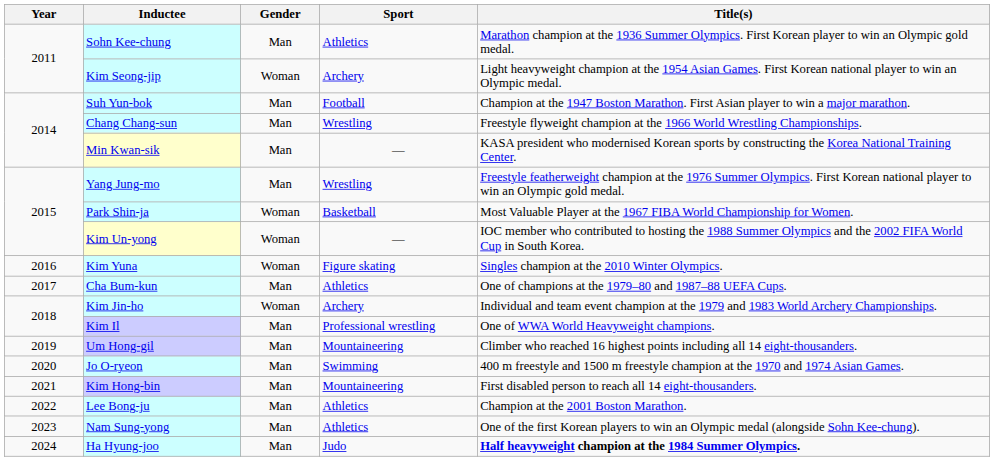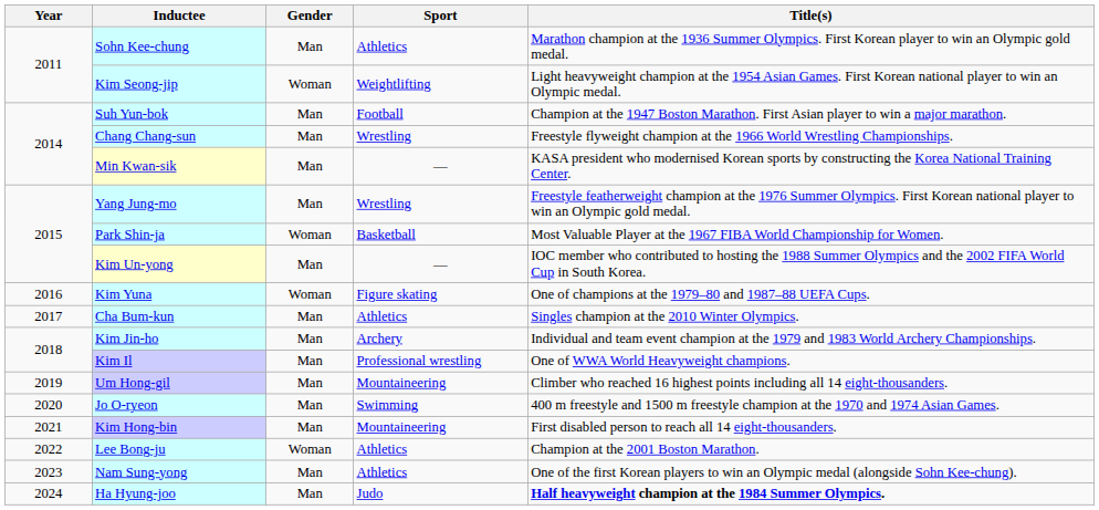 <table class="wikitable sortable" style="text-align:center">
 <tr>
 <th width="8%">Year</th>
 <th width="16%">Inductee</th>
 <th width="8%">Gender</th>
 <th width="16%">Sport</th>
 <th width="52%">Title(s)</th>
 </tr>
 <tr>
 <td rowspan="2">2011</td>
 <td style="text-align:left; background:#ccffff;"><a href='#'>Sohn Kee-chung</a></td>
 <td>Man</td>
 <td style="text-align:left"><a href='#'>Athletics</a></td>
 <td style="text-align:left"><a href='#'>Marathon</a> champion at the <a href='#'>1936 Summer Olympics</a>. First Korean player to win an Olympic gold medal.</td>
 </tr>
 <tr>
 <td style="text-align:left; background:#ccffff;"><a href='#'>Kim Seong-jip</a></td>
 <td>Woman</td>
-<td style="text-align:left"><a href='#'>Archery</a></td>
+<td style="text-align:left"><a href='#'>Weightlifting</a></td>
 <td style="text-align:left">Light heavyweight champion at the <a href='#'>1954 Asian Games</a>. First Korean national player to win an Olympic medal.</td>
 </tr>
 <tr>
 <td rowspan="3">2014</td>
 <td style="text-align:left; background:#ccffff;"><a href='#'>Suh Yun-bok</a></td>
 <td>Man</td>
 <td style="text-align:left"><a href='#'>Football</a></td>
 <td style="text-align:left">Champion at the <a href='#'>1947 Boston Marathon</a>. First Asian player to win a <a href='#'>major marathon</a>.</td>
 </tr>
 <tr>
 <td style="text-align:left; background:#ccffff;"><a href='#'>Chang Chang-sun</a></td>
 <td>Man</td>
 <td style="text-align:left"><a href='#'>Wrestling</a></td>
 <td style="text-align:left">Freestyle flyweight champion at the <a href='#'>1966 World Wrestling Championships</a>.</td>
 </tr>
 <tr>
 <td style="text-align:left" bgcolor="ffffcc"><a href='#'>Min Kwan-sik</a></td>
 <td>Man</td>
 <td>—</td>
 <td style="text-align:left">KASA president who modernised Korean sports by constructing the <a href='#'>Korea National Training Center</a>.</td>
 </tr>
 <tr>
 <td rowspan="3">2015</td>
 <td style="text-align:left; background:#ccffff;"><a href='#'>Yang Jung-mo</a></td>
 <td>Man</td>
 <td style="text-align:left"><a href='#'>Wrestling</a></td>
 <td style="text-align:left"><a href='#'>Freestyle featherweight</a> champion at the <a href='#'>1976 Summer Olympics</a>. First Korean national player to win an Olympic gold medal.</td>
 </tr>
 <tr>
 <td style="text-align:left; background:#ccffff;"><a href='#'>Park Shin-ja</a></td>
 <td>Woman</td>
 <td style="text-align:left"><a href='#'>Basketball</a></td>
 <td style="text-align:left">Most Valuable Player at the <a href='#'>1967 FIBA World Championship for Women</a>.</td>
 </tr>
 <tr>
 <td style="text-align:left" bgcolor="ffffcc"><a href='#'>Kim Un-yong</a></td>
-<td>Woman</td>
+<td>Man</td>
 <td>—</td>
 <td style="text-align:left">IOC member who contributed to hosting the <a href='#'>1988 Summer Olympics</a> and the <a href='#'>2002 FIFA World Cup</a> in South Korea.</td>
 </tr>
 <tr>
 <td>2016</td>
 <td style="text-align:left; background:#ccffff;"><a href='#'>Kim Yuna</a></td>
 <td>Woman</td>
 <td style="text-align:left"><a href='#'>Figure skating</a></td>
-<td style="text-align:left"><a href='#'>Singles</a> champion at the <a href='#'>2010 Winter Olympics</a>.</td>
+<td style="text-align:left">One of champions at the <a href='#'>1979–80</a> and <a href='#'>1987–88 UEFA Cups</a>.</td>
 </tr>
 <tr>
 <td>2017</td>
 <td style="text-align:left; background:#ccffff;"><a href='#'>Cha Bum-kun</a></td>
 <td>Man</td>
 <td style="text-align:left"><a href='#'>Athletics</a></td>
-<td style="text-align:left">One of champions at the <a href='#'>1979–80</a> and <a href='#'>1987–88 UEFA Cups</a>.</td>
+<td style="text-align:left"><a href='#'>Singles</a> champion at the <a href='#'>2010 Winter Olympics</a>.</td>
 </tr>
 <tr>
 <td rowspan="2">2018</td>
 <td style="text-align:left; background:#ccffff;"><a href='#'>Kim Jin-ho</a></td>
-<td>Woman</td>
+<td>Man</td>
 <td style="text-align:left"><a href='#'>Archery</a></td>
 <td style="text-align:left">Individual and team event champion at the <a href='#'>1979</a> and <a href='#'>1983 World Archery Championships</a>.</td>
 </tr>
 <tr>
 <td style="text-align:left" bgcolor="#ccccff"><a href='#'>Kim Il</a></td>
 <td>Man</td>
 <td style="text-align:left"><a href='#'>Professional wrestling</a></td>
 <td style="text-align:left">One of <a href='#'>WWA World Heavyweight champions</a>.</td>
 </tr>
 <tr>
 <td>2019</td>
 <td style="text-align:left" bgcolor="#ccccff"><a href='#'>Um Hong-gil</a></td>
 <td>Man</td>
 <td style="text-align:left"><a href='#'>Mountaineering</a></td>
 <td style="text-align:left">Climber who reached 16 highest points including all 14 <a href='#'>eight-thousanders</a>.</td>
 </tr>
 <tr>
 <td>2020</td>
 <td style="text-align:left; background:#ccffff;"><a href='#'>Jo O-ryeon</a></td>
 <td>Man</td>
 <td style="text-align:left"><a href='#'>Swimming</a></td>
 <td style="text-align:left">400 m freestyle and 1500 m freestyle champion at the <a href='#'>1970</a> and <a href='#'>1974 Asian Games</a>.</td>
 </tr>
 <tr>
 <td>2021</td>
 <td align="left" bgcolor="#ccccff"><a href='#'>Kim Hong-bin</a></td>
 <td>Man</td>
 <td align="left"><a href='#'>Mountaineering</a></td>
 <td align="left">First disabled person to reach all 14 <a href='#'>eight-thousanders</a>.</td>
 </tr>
 <tr>
 <td>2022</td>
 <td style="text-align:left; background:#ccffff;"><a href='#'>Lee Bong-ju</a></td>
-<td>Man</td>
+<td>Woman</td>
 <td align="left"><a href='#'>Athletics</a></td>
 <td align="left">Champion at the <a href='#'>2001 Boston Marathon</a>.</td>
 </tr>
 <tr>
 <td>2023</td>
 <td style="text-align:left; background:#ccffff;"><a href='#'>Nam Sung-yong</a></td>
 <td>Man</td>
 <td align="left"><a href='#'>Athletics</a></td>
 <td align="left">One of the first Korean players to win an Olympic medal (alongside <a href='#'>Sohn Kee-chung</a>).</td>
 </tr>
 <tr>
 <td>2024</td>
 <td style="text-align:left; background:#ccffff;"><a href='#'>Ha Hyung-joo</a></td>
 <td>Man</td>
 <td align="left"><a href='#'>Judo</a></td>
 <td align="left"><strong><a href='#'>Half heavyweight</a> champion at the <a href='#'>1984 Summer Olympics</a>.</strong></td>
 </tr>
 </table>
